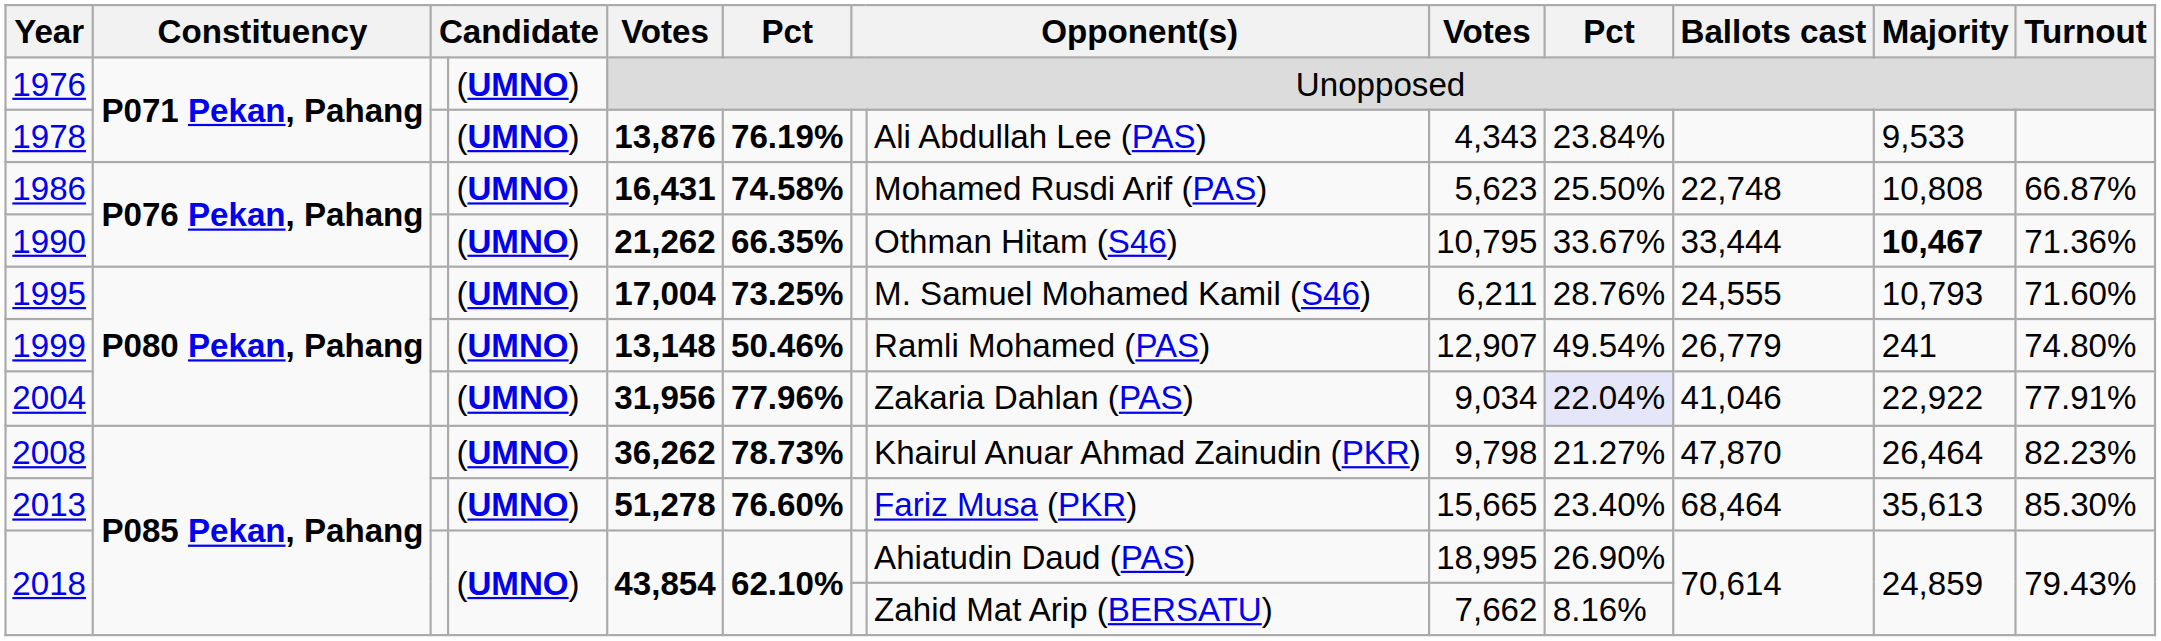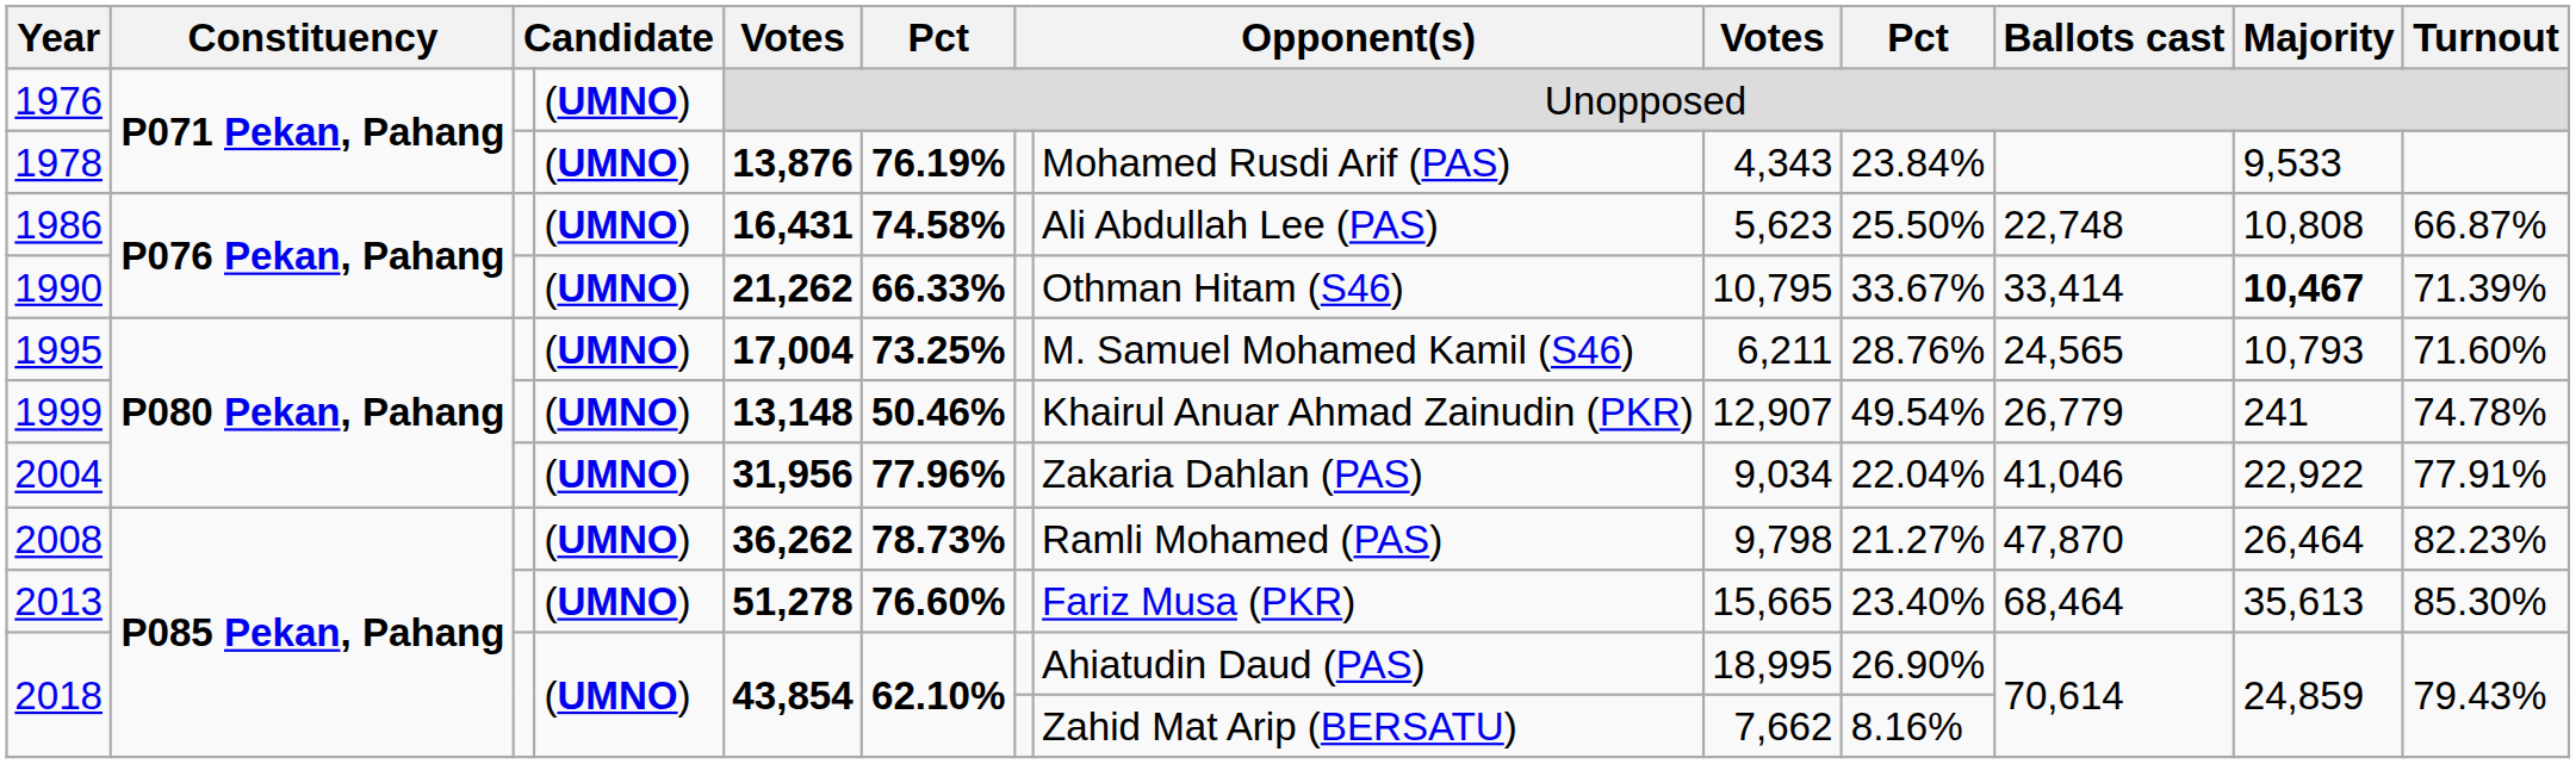 <table class="wikitable" style="margin:0.5em ; font-size:95%">
 <tr>
 <th>Year</th>
 <th>Constituency</th>
 <th colspan=2>Candidate</th>
 <th>Votes</th>
 <th>Pct</th>
 <th colspan=2>Opponent(s)</th>
 <th>Votes</th>
 <th>Pct</th>
 <th>Ballots cast</th>
 <th>Majority</th>
 <th>Turnout</th>
 </tr>
 <tr>
 <td><a href='#'>1976</a></td>
 <td rowspan="2"><strong>P071 <a href='#'>Pekan</a>, Pahang</strong></td>
 <td></td>
 <td> (<a href='#'><strong>UMNO</strong></a>)</td>
 <td colspan="9" style="background:#dcdcdc; text-align:center;">Unopposed</td>
 </tr>
 <tr>
 <td><a href='#'>1978</a></td>
 <td></td>
 <td> (<a href='#'><strong>UMNO</strong></a>)</td>
 <td align="right"><strong>13,876</strong></td>
 <td><strong>76.19%</strong></td>
 <td></td>
-<td>Ali Abdullah Lee (<a href='#'>PAS</a>)</td>
+<td>Mohamed Rusdi Arif (<a href='#'>PAS</a>)</td>
 <td align="right">4,343</td>
 <td>23.84%</td>
 <td></td>
 <td>9,533</td>
 <td></td>
 </tr>
 <tr>
 <td><a href='#'>1986</a></td>
 <td rowspan="2"><strong>P076 <a href='#'>Pekan</a>, Pahang</strong></td>
 <td></td>
 <td> (<a href='#'><strong>UMNO</strong></a>)</td>
 <td align="right"><strong>16,431</strong></td>
 <td><strong>74.58%</strong></td>
 <td></td>
-<td>Mohamed Rusdi Arif (<a href='#'>PAS</a>)</td>
+<td>Ali Abdullah Lee (<a href='#'>PAS</a>)</td>
 <td align="right">5,623</td>
 <td>25.50%</td>
 <td>22,748</td>
 <td>10,808</td>
 <td>66.87%</td>
 </tr>
 <tr>
 <td><a href='#'>1990</a></td>
 <td></td>
 <td> (<a href='#'><strong>UMNO</strong></a>)</td>
 <td align="right"><strong>21,262</strong></td>
-<td><strong>66.35%</strong></td>
+<td><strong>66.33%</strong></td>
 <td></td>
 <td>Othman Hitam (<a href='#'>S46</a>)</td>
 <td align="right">10,795</td>
 <td>33.67%</td>
-<td>33,444</td>
+<td>33,414</td>
 <td><strong>10,467</strong></td>
-<td>71.36%</td>
+<td>71.39%</td>
 </tr>
 <tr>
 <td><a href='#'>1995</a></td>
 <td rowspan="3"><strong>P080 <a href='#'>Pekan</a>, Pahang</strong></td>
 <td></td>
 <td> (<a href='#'><strong>UMNO</strong></a>)</td>
 <td align="right"><strong>17,004</strong></td>
 <td><strong>73.25%</strong></td>
 <td></td>
 <td>M. Samuel Mohamed Kamil (<a href='#'>S46</a>)</td>
 <td align="right">6,211</td>
 <td>28.76%</td>
-<td>24,555</td>
+<td>24,565</td>
 <td>10,793</td>
 <td>71.60%</td>
 </tr>
 <tr>
 <td><a href='#'>1999</a></td>
 <td></td>
 <td> (<a href='#'><strong>UMNO</strong></a>)</td>
 <td align="right"><strong>13,148</strong></td>
 <td><strong>50.46%</strong></td>
 <td></td>
-<td>Ramli Mohamed (<a href='#'>PAS</a>)</td>
+<td>Khairul Anuar Ahmad Zainudin (<a href='#'>PKR</a>)</td>
 <td align="right">12,907</td>
 <td>49.54%</td>
 <td>26,779</td>
 <td>241</td>
-<td>74.80%</td>
+<td>74.78%</td>
 </tr>
 <tr>
 <td><a href='#'>2004</a></td>
 <td></td>
 <td> (<a href='#'><strong>UMNO</strong></a>)</td>
 <td align="right"><strong>31,956</strong></td>
 <td><strong>77.96%</strong></td>
 <td></td>
 <td>Zakaria Dahlan (<a href='#'>PAS</a>)</td>
 <td align="right">9,034</td>
-<td style="background: lavender;">22.04%</td>
+<td>22.04%</td>
 <td>41,046</td>
 <td>22,922</td>
 <td>77.91%</td>
 </tr>
 <tr>
 <td><a href='#'>2008</a></td>
 <td rowspan="5"><strong>P085 <a href='#'>Pekan</a>, Pahang</strong></td>
 <td></td>
 <td> (<a href='#'><strong>UMNO</strong></a>)</td>
 <td align="right"><strong>36,262</strong></td>
 <td><strong>78.73%</strong></td>
 <td></td>
-<td>Khairul Anuar Ahmad Zainudin (<a href='#'>PKR</a>)</td>
+<td>Ramli Mohamed (<a href='#'>PAS</a>)</td>
 <td align="right">9,798</td>
 <td>21.27%</td>
 <td>47,870</td>
 <td>26,464</td>
 <td>82.23%</td>
 </tr>
 <tr>
 <td><a href='#'>2013</a></td>
 <td></td>
 <td> (<a href='#'><strong>UMNO</strong></a>)</td>
 <td align="right"><strong>51,278</strong></td>
 <td><strong>76.60%</strong></td>
 <td></td>
 <td><a href='#'>Fariz Musa</a> (<a href='#'>PKR</a>)</td>
 <td align="right">15,665</td>
 <td>23.40%</td>
 <td>68,464</td>
 <td>35,613</td>
 <td>85.30%</td>
 </tr>
 <tr>
 <td rowspan=2><a href='#'>2018</a></td>
 <td rowspan=2 ></td>
 <td rowspan=2> (<a href='#'><strong>UMNO</strong></a>)</td>
 <td rowspan=2 align="right"><strong>43,854</strong></td>
 <td rowspan=2><strong>62.10%</strong></td>
 <td></td>
 <td>Ahiatudin Daud (<a href='#'>PAS</a>)</td>
 <td align="right">18,995</td>
 <td>26.90%</td>
 <td rowspan=2>70,614</td>
 <td rowspan=2>24,859</td>
 <td rowspan=2>79.43%</td>
 </tr>
 <tr>
 <td></td>
 <td>Zahid Mat Arip (<a href='#'>BERSATU</a>)</td>
 <td align="right">7,662</td>
 <td>8.16%</td>
 </tr>
 </table>
